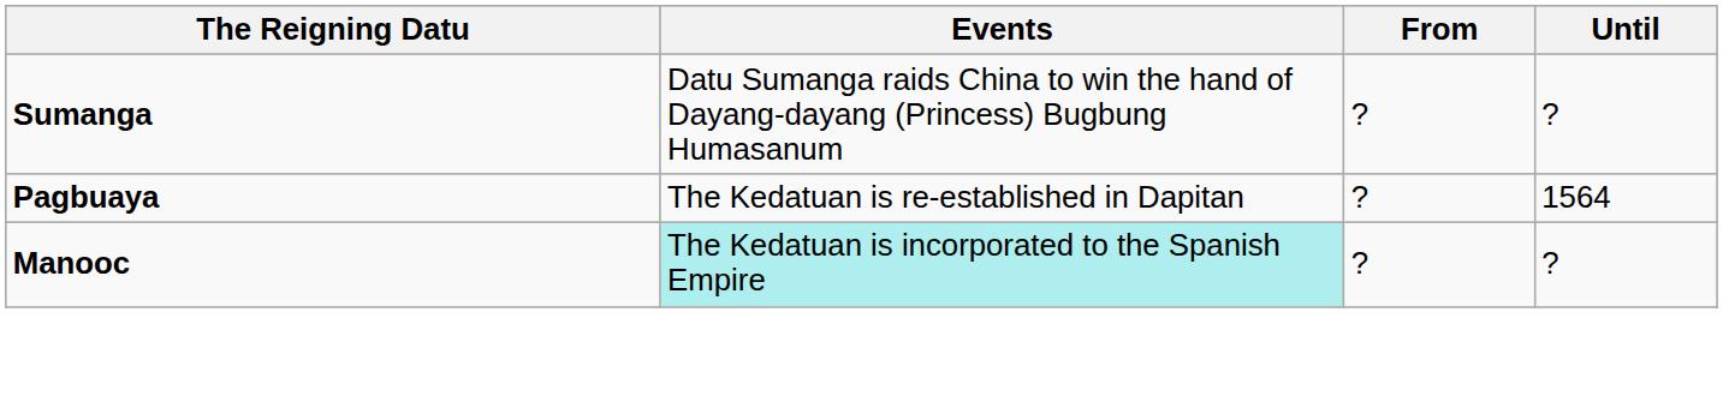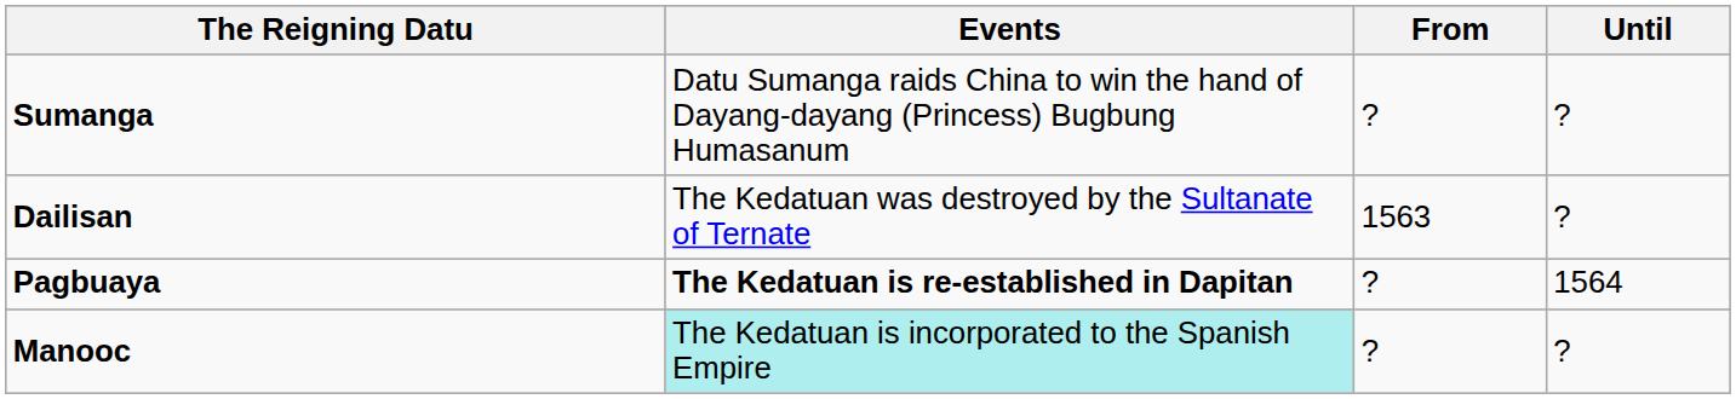 <table width=70% class="wikitable">
 <tr>
 <th width=5%,>The Reigning Datu</th>
 <th width=5%>Events</th>
 <th width=1%>From</th>
 <th width=1%>Until</th>
 </tr>
 <tr>
 <td><strong>Sumanga</strong></td>
 <td>Datu Sumanga raids China to win the hand of Dayang-dayang (Princess) Bugbung Humasanum</td>
 <td>?</td>
 <td>?</td>
 </tr>
 <tr>
+<td><strong>Dailisan</strong></td>
+<td>The Kedatuan was destroyed by the <a href='#'>Sultanate of Ternate</a></td>
+<td>1563</td>
+<td>?</td>
+</tr>
+<tr>
 <td><strong>Pagbuaya</strong></td>
-<td>The Kedatuan is re-established in Dapitan</td>
+<td><strong>The Kedatuan is re-established in Dapitan</strong></td>
 <td>?</td>
 <td>1564</td>
 </tr>
 <tr>
 <td><strong>Manooc</strong></td>
 <td style="background: paleturquoise;">The Kedatuan is incorporated to the Spanish Empire</td>
 <td>?</td>
 <td>?</td>
 </tr>
 </table>
